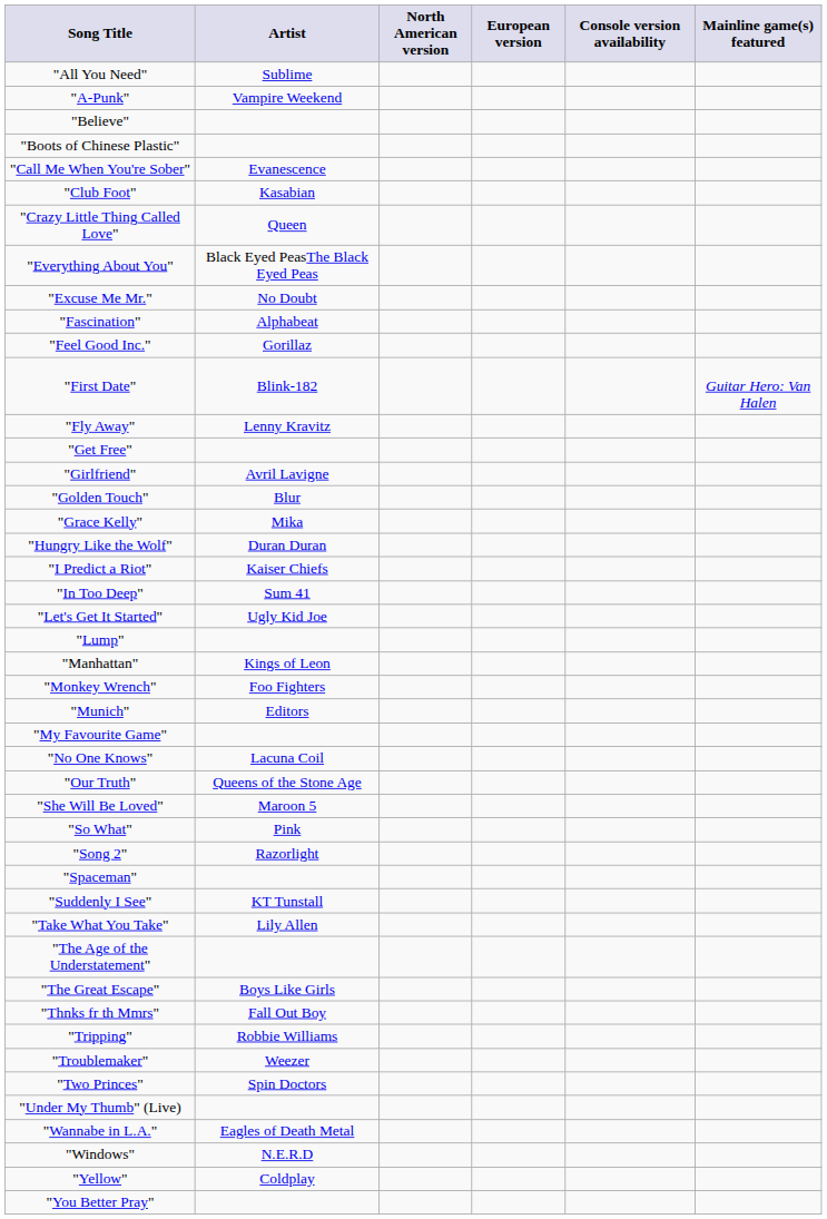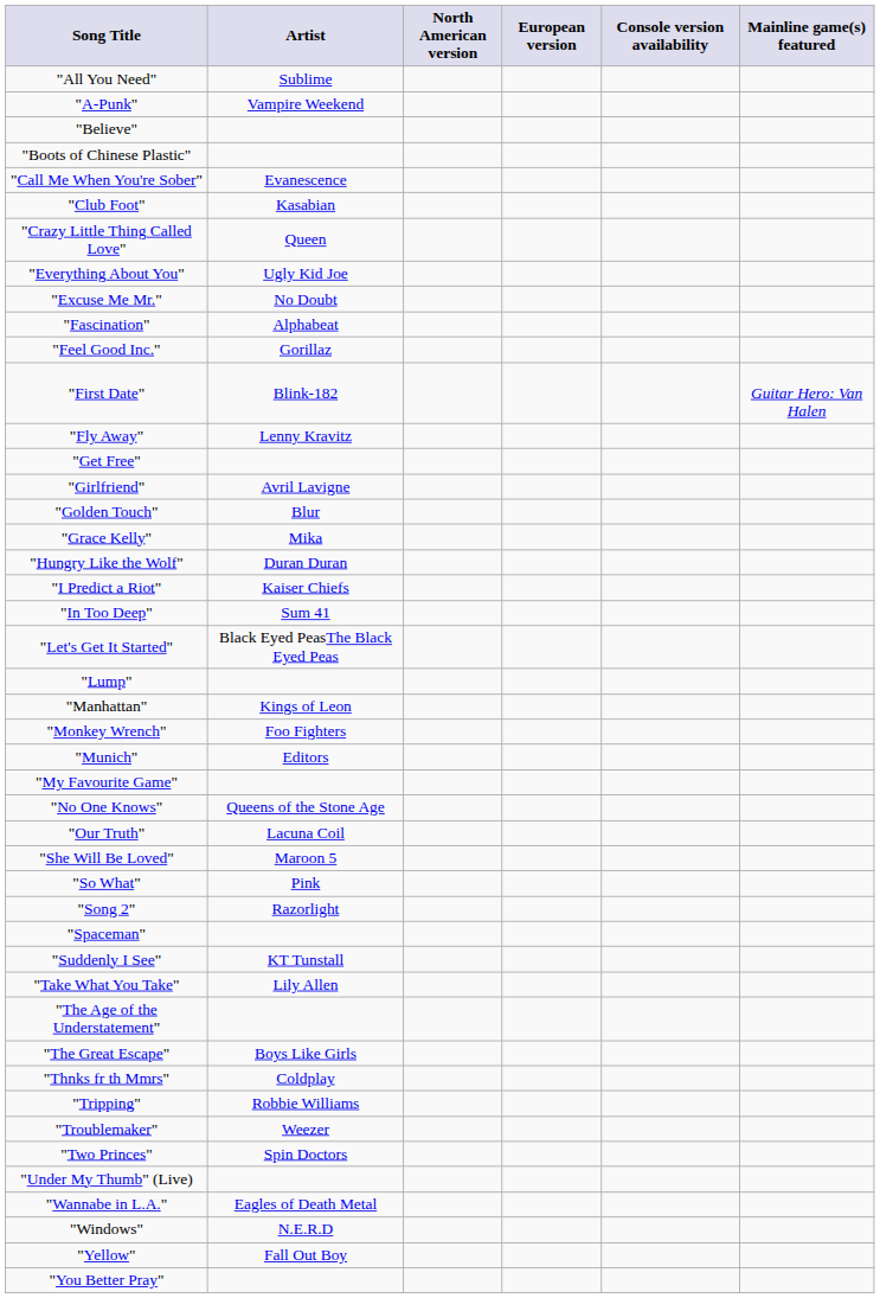 <table class="wikitable sortable" style="text-align:center; margin: 5px;">
 <tr>
 <th style="background:#ddddee;" width=225>Song Title</th>
 <th style="background:#ddddee;" width=225>Artist</th>
 <th style="background:#ddddee;" width=100>North American<br>version</th>
 <th style="background:#ddddee;" width=100>European<br>version</th>
 <th style="background:#ddddee;" width="150">Console version availability</th>
 <th style="background:#ddddee;" width="150">Mainline game(s) featured</th>
 </tr>
 <tr>
 <td>"All You Need"</td>
 <td><a href='#'>Sublime</a></td>
 <td></td>
 <td></td>
 <td></td>
 <td></td>
 </tr>
 <tr>
 <td>"<a href='#'>A-Punk</a>"</td>
 <td><a href='#'>Vampire Weekend</a></td>
 <td></td>
 <td></td>
 <td></td>
 <td></td>
 </tr>
 <tr>
 <td>"Believe"</td>
 <td></td>
 <td></td>
 <td></td>
 <td></td>
 <td></td>
 </tr>
 <tr>
 <td>"Boots of Chinese Plastic"</td>
 <td></td>
 <td></td>
 <td></td>
 <td></td>
 <td></td>
 </tr>
 <tr>
 <td>"<a href='#'>Call Me When You're Sober</a>"</td>
 <td><a href='#'>Evanescence</a></td>
 <td></td>
 <td></td>
 <td></td>
 <td></td>
 </tr>
 <tr>
 <td>"<a href='#'>Club Foot</a>"</td>
 <td><a href='#'>Kasabian</a></td>
 <td></td>
 <td></td>
 <td></td>
 <td></td>
 </tr>
 <tr>
 <td>"<a href='#'>Crazy Little Thing Called Love</a>"</td>
 <td><a href='#'>Queen</a></td>
 <td></td>
 <td></td>
 <td></td>
 <td></td>
 </tr>
 <tr>
 <td>"<a href='#'>Everything About You</a>"</td>
-<td><span>Black Eyed Peas</span><a href='#'>The Black Eyed Peas</a></td>
+<td><a href='#'>Ugly Kid Joe</a></td>
 <td></td>
 <td></td>
 <td></td>
 <td></td>
 </tr>
 <tr>
 <td>"<a href='#'>Excuse Me Mr.</a>"</td>
 <td><a href='#'>No Doubt</a></td>
 <td></td>
 <td></td>
 <td></td>
 <td></td>
 </tr>
 <tr>
 <td>"<a href='#'>Fascination</a>"</td>
 <td><a href='#'>Alphabeat</a></td>
 <td></td>
 <td></td>
 <td></td>
 <td></td>
 </tr>
 <tr>
 <td>"<a href='#'>Feel Good Inc.</a>"</td>
 <td><a href='#'>Gorillaz</a></td>
 <td></td>
 <td></td>
 <td></td>
 <td></td>
 </tr>
 <tr>
 <td>"<a href='#'>First Date</a>"</td>
 <td><a href='#'>Blink-182</a></td>
 <td></td>
 <td></td>
 <td></td>
 <td><br><em><a href='#'>Guitar Hero: Van Halen</a></em></td>
 </tr>
 <tr>
 <td>"<a href='#'>Fly Away</a>"</td>
 <td><a href='#'>Lenny Kravitz</a></td>
 <td></td>
 <td></td>
 <td></td>
 <td></td>
 </tr>
 <tr>
 <td>"<a href='#'>Get Free</a>"</td>
 <td></td>
 <td></td>
 <td></td>
 <td></td>
 <td></td>
 </tr>
 <tr>
 <td>"<a href='#'>Girlfriend</a>"</td>
 <td><a href='#'>Avril Lavigne</a></td>
 <td></td>
 <td></td>
 <td></td>
 <td></td>
 </tr>
 <tr>
 <td>"<a href='#'>Golden Touch</a>"</td>
 <td><a href='#'>Blur</a></td>
 <td></td>
 <td></td>
 <td></td>
 <td></td>
 </tr>
 <tr>
 <td>"<a href='#'>Grace Kelly</a>"</td>
 <td><a href='#'>Mika</a></td>
 <td></td>
 <td></td>
 <td></td>
 <td></td>
 </tr>
 <tr>
 <td>"<a href='#'>Hungry Like the Wolf</a>"</td>
 <td><a href='#'>Duran Duran</a></td>
 <td></td>
 <td></td>
 <td></td>
 <td></td>
 </tr>
 <tr>
 <td>"<a href='#'>I Predict a Riot</a>"</td>
 <td><a href='#'>Kaiser Chiefs</a></td>
 <td></td>
 <td></td>
 <td></td>
 <td></td>
 </tr>
 <tr>
 <td>"<a href='#'>In Too Deep</a>"</td>
 <td><a href='#'>Sum 41</a></td>
 <td></td>
 <td></td>
 <td></td>
 <td></td>
 </tr>
 <tr>
 <td>"<a href='#'>Let's Get It Started</a>"</td>
-<td><a href='#'>Ugly Kid Joe</a></td>
+<td><span>Black Eyed Peas</span><a href='#'>The Black Eyed Peas</a></td>
 <td></td>
 <td></td>
 <td></td>
 <td></td>
 </tr>
 <tr>
 <td>"<a href='#'>Lump</a>"</td>
 <td></td>
 <td></td>
 <td></td>
 <td></td>
 <td></td>
 </tr>
 <tr>
 <td>"Manhattan"</td>
 <td><a href='#'>Kings of Leon</a></td>
 <td></td>
 <td></td>
 <td></td>
 <td></td>
 </tr>
 <tr>
 <td>"<a href='#'>Monkey Wrench</a>"</td>
 <td><a href='#'>Foo Fighters</a></td>
 <td></td>
 <td></td>
 <td></td>
 <td></td>
 </tr>
 <tr>
 <td>"<a href='#'>Munich</a>"</td>
 <td><a href='#'>Editors</a></td>
 <td></td>
 <td></td>
 <td></td>
 <td></td>
 </tr>
 <tr>
 <td>"<a href='#'>My Favourite Game</a>"</td>
 <td></td>
 <td></td>
 <td></td>
 <td></td>
 <td></td>
 </tr>
 <tr>
 <td>"<a href='#'>No One Knows</a>"</td>
-<td><a href='#'>Lacuna Coil</a></td>
+<td><a href='#'>Queens of the Stone Age</a></td>
 <td></td>
 <td></td>
 <td></td>
 <td></td>
 </tr>
 <tr>
 <td>"<a href='#'>Our Truth</a>"</td>
-<td><a href='#'>Queens of the Stone Age</a></td>
+<td><a href='#'>Lacuna Coil</a></td>
 <td></td>
 <td></td>
 <td></td>
 <td></td>
 </tr>
 <tr>
 <td>"<a href='#'>She Will Be Loved</a>"</td>
 <td><a href='#'>Maroon 5</a></td>
 <td></td>
 <td></td>
 <td></td>
 <td></td>
 </tr>
 <tr>
 <td>"<a href='#'>So What</a>"</td>
 <td><a href='#'>Pink</a></td>
 <td></td>
 <td></td>
 <td></td>
 <td></td>
 </tr>
 <tr>
 <td>"<a href='#'>Song 2</a>"</td>
 <td><a href='#'>Razorlight</a></td>
 <td></td>
 <td></td>
 <td></td>
 <td></td>
 </tr>
 <tr>
 <td>"<a href='#'>Spaceman</a>"</td>
 <td></td>
 <td></td>
 <td></td>
 <td></td>
 <td></td>
 </tr>
 <tr>
 <td>"<a href='#'>Suddenly I See</a>"</td>
 <td><a href='#'>KT Tunstall</a></td>
 <td></td>
 <td></td>
 <td></td>
 <td></td>
 </tr>
 <tr>
 <td>"<a href='#'>Take What You Take</a>"</td>
 <td><a href='#'>Lily Allen</a></td>
 <td></td>
 <td></td>
 <td></td>
 <td></td>
 </tr>
 <tr>
 <td>"<a href='#'>The Age of the Understatement</a>"</td>
 <td></td>
 <td></td>
 <td></td>
 <td></td>
 <td></td>
 </tr>
 <tr>
 <td>"<a href='#'>The Great Escape</a>"</td>
 <td><a href='#'>Boys Like Girls</a></td>
 <td></td>
 <td></td>
 <td></td>
 <td></td>
 </tr>
 <tr>
 <td>"<a href='#'>Thnks fr th Mmrs</a>"</td>
-<td><a href='#'>Fall Out Boy</a></td>
+<td><a href='#'>Coldplay</a></td>
 <td></td>
 <td></td>
 <td></td>
 <td></td>
 </tr>
 <tr>
 <td>"<a href='#'>Tripping</a>"</td>
 <td><a href='#'>Robbie Williams</a></td>
 <td></td>
 <td></td>
 <td></td>
 <td></td>
 </tr>
 <tr>
 <td>"<a href='#'>Troublemaker</a>"</td>
 <td><a href='#'>Weezer</a></td>
 <td></td>
 <td></td>
 <td></td>
 <td></td>
 </tr>
 <tr>
 <td>"<a href='#'>Two Princes</a>"</td>
 <td><a href='#'>Spin Doctors</a></td>
 <td></td>
 <td></td>
 <td></td>
 <td></td>
 </tr>
 <tr>
 <td>"<a href='#'>Under My Thumb</a>" (Live)</td>
 <td></td>
 <td></td>
 <td></td>
 <td></td>
 <td></td>
 </tr>
 <tr>
 <td>"<a href='#'>Wannabe in L.A.</a>"</td>
 <td><a href='#'>Eagles of Death Metal</a></td>
 <td></td>
 <td></td>
 <td></td>
 <td></td>
 </tr>
 <tr>
 <td>"Windows"</td>
 <td><a href='#'>N.E.R.D</a></td>
 <td></td>
 <td></td>
 <td></td>
 <td></td>
 </tr>
 <tr>
 <td>"<a href='#'>Yellow</a>"</td>
-<td><a href='#'>Coldplay</a></td>
+<td><a href='#'>Fall Out Boy</a></td>
 <td></td>
 <td></td>
 <td></td>
 <td></td>
 </tr>
 <tr>
 <td>"<a href='#'>You Better Pray</a>"</td>
 <td></td>
 <td></td>
 <td></td>
 <td></td>
 <td></td>
 </tr>
 </table>
